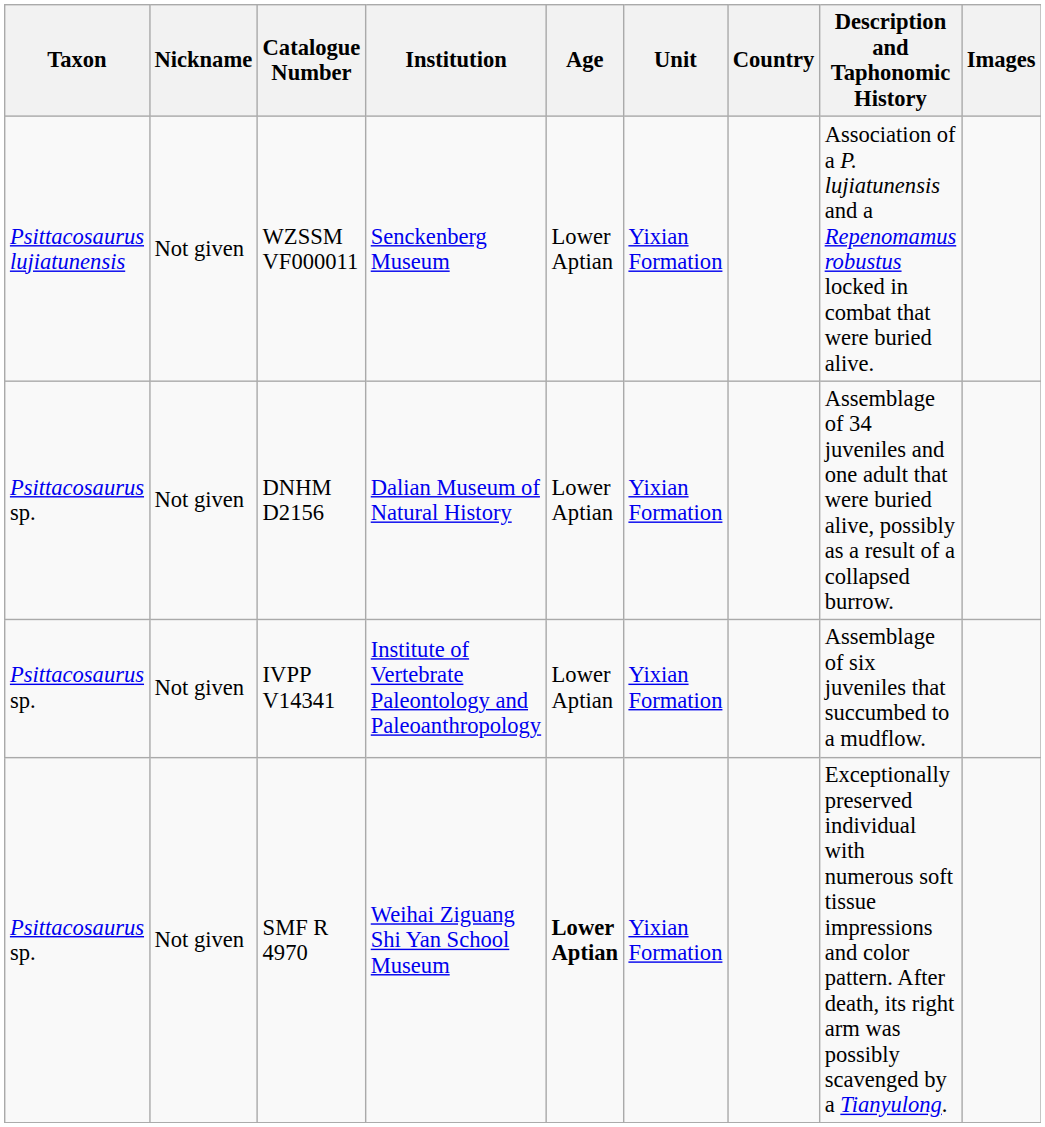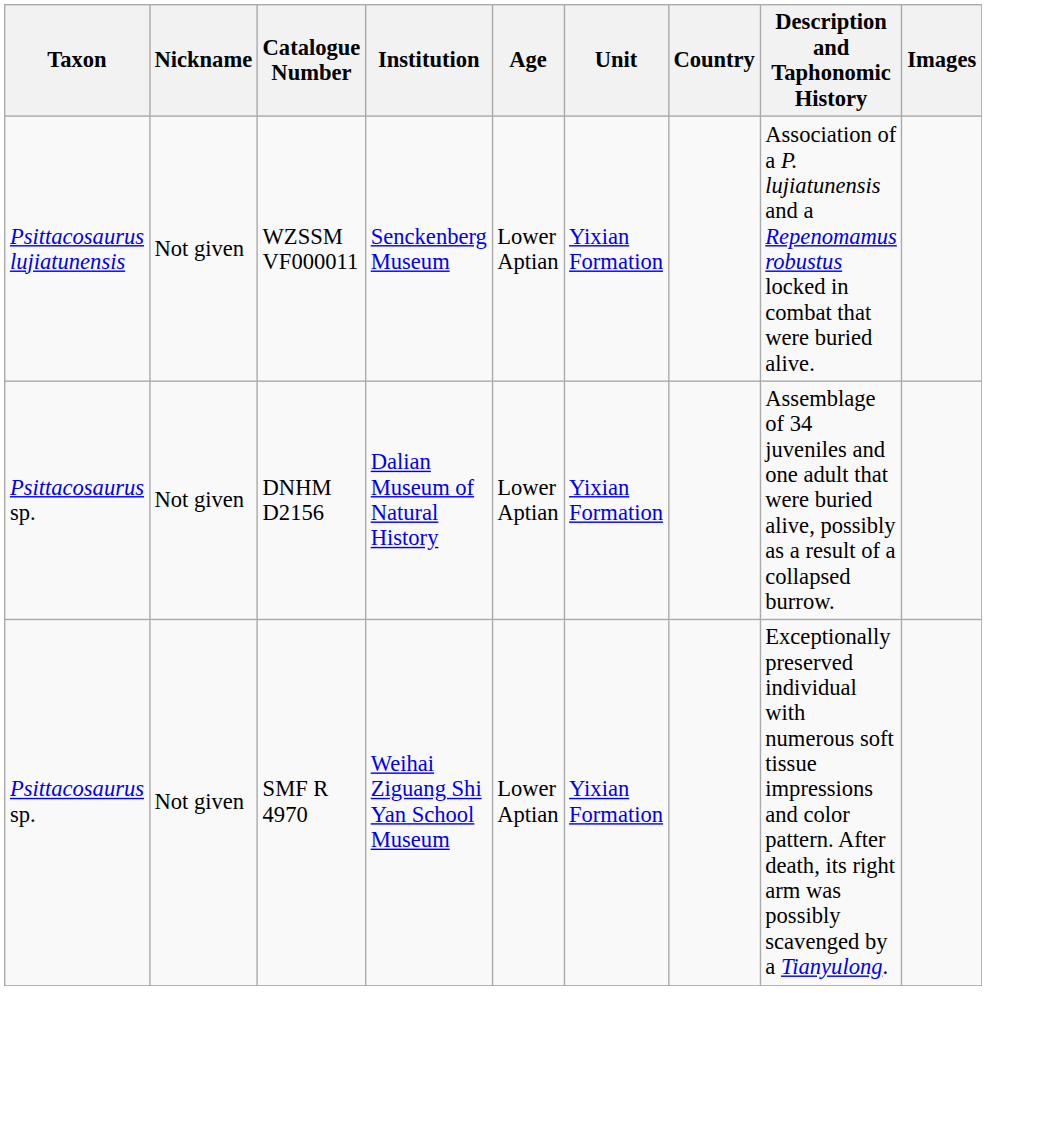 <table class="wikitable sortable" align="center" width="100%">
 <tr>
 <th>Taxon</th>
 <th>Nickname</th>
 <th>Catalogue Number</th>
 <th>Institution</th>
 <th>Age</th>
 <th>Unit</th>
 <th>Country</th>
 <th>Description and Taphonomic History</th>
 <th>Images</th>
 </tr>
 <tr>
 <td><em><a href='#'>Psittacosaurus lujiatunensis</a></em></td>
 <td>Not given</td>
 <td>WZSSM VF000011</td>
 <td><a href='#'>Senckenberg Museum</a></td>
 <td>Lower Aptian</td>
 <td><a href='#'>Yixian Formation</a></td>
 <td></td>
 <td>Association of a <em>P. lujiatunensis</em> and a <em><a href='#'>Repenomamus robustus</a></em> locked in combat that were buried alive.</td>
 <td></td>
 </tr>
 <tr>
 <td><em><a href='#'>Psittacosaurus</a></em> sp.</td>
 <td>Not given</td>
 <td>DNHM D2156</td>
 <td><a href='#'>Dalian Museum of Natural History</a></td>
 <td>Lower Aptian</td>
 <td><a href='#'>Yixian Formation</a></td>
 <td></td>
 <td>Assemblage of 34 juveniles and one adult that were buried alive, possibly as a result of a collapsed burrow.</td>
 <td></td>
 </tr>
 <tr>
 <td><em><a href='#'>Psittacosaurus</a></em> sp.</td>
 <td>Not given</td>
-<td>IVPP V14341</td>
-<td><a href='#'>Institute of Vertebrate Paleontology and Paleoanthropology</a></td>
-<td>Lower Aptian</td>
-<td><a href='#'>Yixian Formation</a></td>
-<td></td>
-<td>Assemblage of six juveniles that succumbed to a mudflow.</td>
-<td></td>
-</tr>
-<tr>
-<td><em><a href='#'>Psittacosaurus</a></em> sp.</td>
-<td>Not given</td>
 <td>SMF R 4970</td>
 <td><a href='#'>Weihai Ziguang Shi Yan School Museum</a></td>
-<td><strong>Lower Aptian</strong></td>
+<td>Lower Aptian</td>
 <td><a href='#'>Yixian Formation</a></td>
 <td></td>
 <td>Exceptionally preserved individual with numerous soft tissue impressions and color pattern. After death, its right arm was possibly scavenged by a <em><a href='#'>Tianyulong</a></em>.</td>
 <td></td>
 </tr>
 <tr>
 </tr>
 </table>
